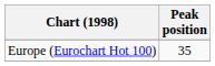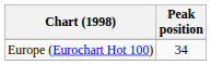 <table class="wikitable sortable">
 <tr>
 <th>Chart (1998)</th>
 <th>Peak<br>position</th>
 </tr>
 <tr>
 </tr>
 <tr>
 </tr>
 <tr>
 <td>Europe (<a href='#'>Eurochart Hot 100</a>)</td>
-<td align="center">35</td>
+<td align="center">34</td>
 </tr>
 <tr>
 </tr>
 <tr>
 </tr>
 <tr>
 </tr>
 <tr>
 </tr>
 </table>
